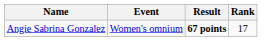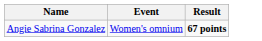 <table class="wikitable sortable">
 <tr>
 <th>Name</th>
 <th>Event</th>
 <th>Result</th>
-<th>Rank</th>
 </tr>
 <tr>
 <td><a href='#'>Angie Sabrina Gonzalez</a></td>
 <td><a href='#'>Women's omnium</a></td>
 <td><strong>67 points</strong></td>
-<td align=center>17</td>
 </tr>
 </table>
